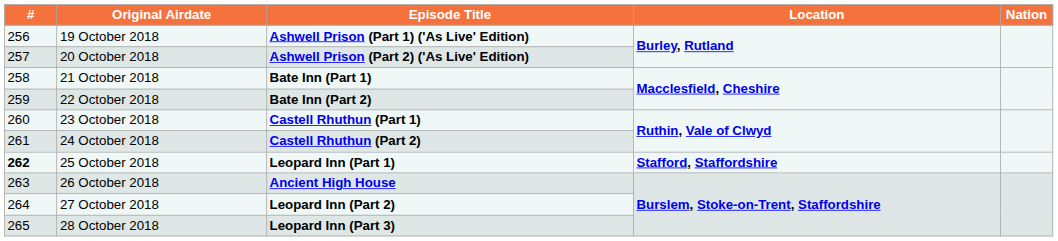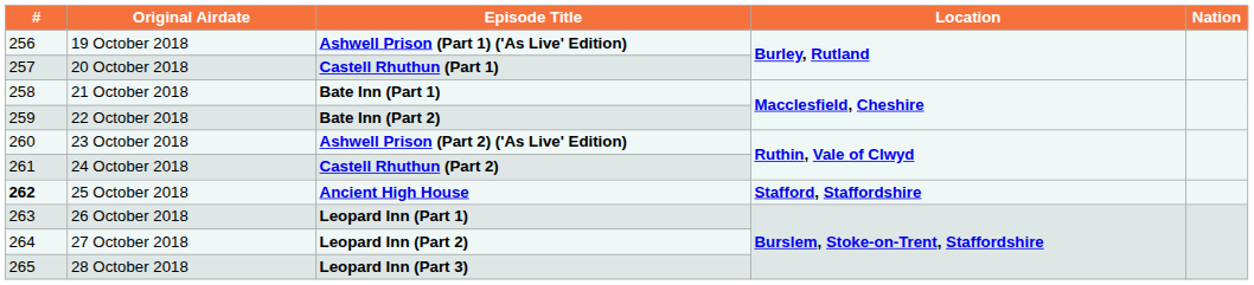 <table class="wikitable" id="series_list" style="margin: auto; width: 100%">
 <tr style="background:#964b00; color:white;">
 <th style="width:5%; background:#F6723D;"><strong>#</strong></th>
 <th style="width:20%; background:#F6723D;"><strong> Original Airdate</strong></th>
 <th style="width:35%; background:#F6723D;"><strong>Episode Title</strong></th>
 <th style="width:35%; background:#F6723D;"><strong>Location</strong></th>
 <th style="width:35%; background:#F6723D;"><strong>Nation</strong></th>
 </tr>
 <tr style="background:#eff8f7;">
 <td>256</td>
 <td>19 October 2018</td>
 <td><strong><a href='#'>Ashwell Prison</a> (Part 1) ('As Live' Edition)</strong></td>
 <td rowspan="2"><strong> <a href='#'>Burley</a>, <a href='#'>Rutland</a></strong></td>
 <td rowspan="2"></td>
 </tr>
 <tr style="background:#dee7e6;">
 <td>257</td>
 <td>20 October 2018</td>
-<td><strong><a href='#'>Ashwell Prison</a> (Part 2) ('As Live' Edition)</strong></td>
+<td><strong><a href='#'>Castell Rhuthun</a> (Part 1)</strong></td>
 </tr>
 <tr style="background:#eff8f7;">
 <td>258</td>
 <td>21 October 2018</td>
 <td><strong>Bate Inn (Part 1)</strong></td>
 <td rowspan="2"><strong><a href='#'>Macclesfield</a>, <a href='#'>Cheshire</a></strong></td>
 <td rowspan="2"></td>
 </tr>
 <tr style="background:#dee7e6;">
 <td>259</td>
 <td>22 October 2018</td>
 <td><strong>Bate Inn (Part 2)</strong></td>
 </tr>
 <tr style="background:#eff8f7;">
 <td>260</td>
 <td>23 October 2018</td>
-<td><strong><a href='#'>Castell Rhuthun</a> (Part 1)</strong></td>
+<td><strong><a href='#'>Ashwell Prison</a> (Part 2) ('As Live' Edition)</strong></td>
 <td rowspan="2"><strong><a href='#'>Ruthin</a>, <a href='#'>Vale of Clwyd</a></strong></td>
 <td rowspan="2"></td>
 </tr>
 <tr style="background:#dee7e6;">
 <td>261</td>
 <td>24 October 2018</td>
 <td><strong><a href='#'>Castell Rhuthun</a> (Part 2)</strong></td>
 </tr>
 <tr style="background:#eff8f7;">
 <td><strong>262</strong></td>
 <td>25 October 2018</td>
-<td><strong>Leopard Inn (Part 1)</strong></td>
+<td><strong><a href='#'>Ancient High House</a></strong></td>
 <td><strong><a href='#'>Stafford</a>, <a href='#'>Staffordshire</a></strong></td>
 <td></td>
 </tr>
 <tr style="background:#dee7e6;">
 <td>263</td>
 <td>26 October 2018</td>
-<td><strong><a href='#'>Ancient High House</a></strong></td>
+<td><strong>Leopard Inn (Part 1)</strong></td>
 <td rowspan="3"><strong><a href='#'>Burslem</a>, <a href='#'>Stoke-on-Trent</a>, <a href='#'>Staffordshire</a></strong></td>
 <td rowspan="3"></td>
 </tr>
 <tr style="background:#eff8f7;">
 <td>264</td>
 <td>27 October 2018</td>
 <td><strong>Leopard Inn (Part 2)</strong></td>
 </tr>
 <tr style="background:#dee7e6;">
 <td>265</td>
 <td>28 October 2018</td>
 <td><strong>Leopard Inn (Part 3)</strong></td>
 </tr>
 </table>
